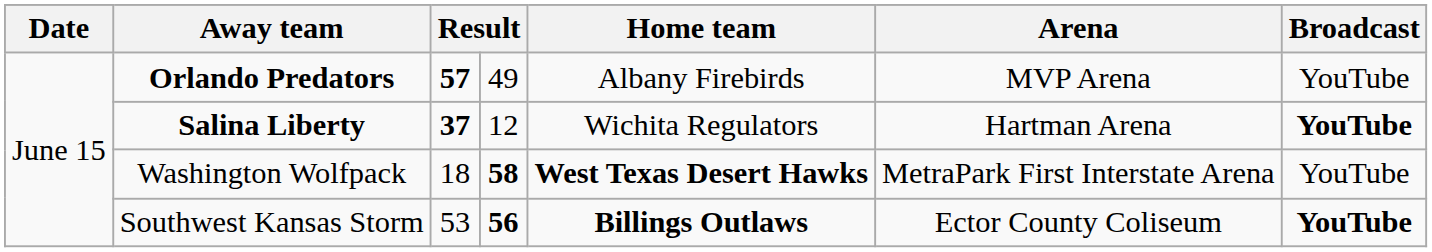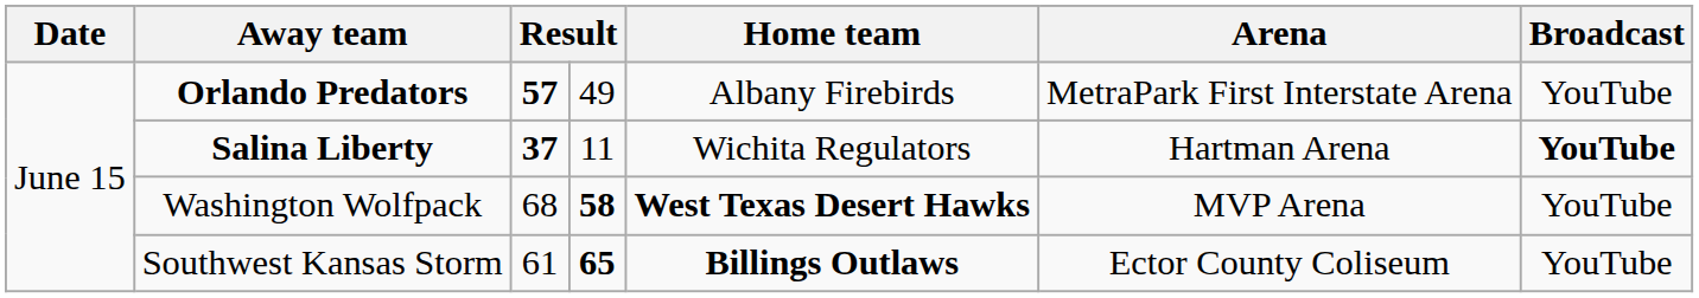 <table class="wikitable" style="text-align:center;">
 <tr>
 <th>Date</th>
 <th>Away team</th>
 <th colspan="2">Result</th>
 <th>Home team</th>
 <th>Arena</th>
 <th>Broadcast</th>
 </tr>
 <tr>
 <td rowspan=4>June 15</td>
 <td><strong>Orlando Predators</strong></td>
 <td><strong>57</strong></td>
 <td>49</td>
 <td>Albany Firebirds</td>
-<td>MVP Arena</td>
+<td>MetraPark First Interstate Arena</td>
 <td>YouTube</td>
 </tr>
 <tr>
 <td><strong>Salina Liberty</strong></td>
 <td><strong>37</strong></td>
-<td>12</td>
+<td>11</td>
 <td>Wichita Regulators</td>
 <td>Hartman Arena</td>
 <td><strong>YouTube</strong></td>
 </tr>
 <tr>
 <td>Washington Wolfpack</td>
-<td>18</td>
+<td>68</td>
 <td><strong>58</strong></td>
 <td><strong>West Texas Desert Hawks</strong></td>
-<td>MetraPark First Interstate Arena</td>
+<td>MVP Arena</td>
 <td>YouTube</td>
 </tr>
 <tr>
 <td>Southwest Kansas Storm</td>
-<td>53</td>
-<td><strong>56</strong></td>
+<td>61</td>
+<td><strong>65</strong></td>
 <td><strong>Billings Outlaws</strong></td>
 <td>Ector County Coliseum</td>
-<td><strong>YouTube</strong></td>
+<td>YouTube</td>
 </tr>
 </table>
